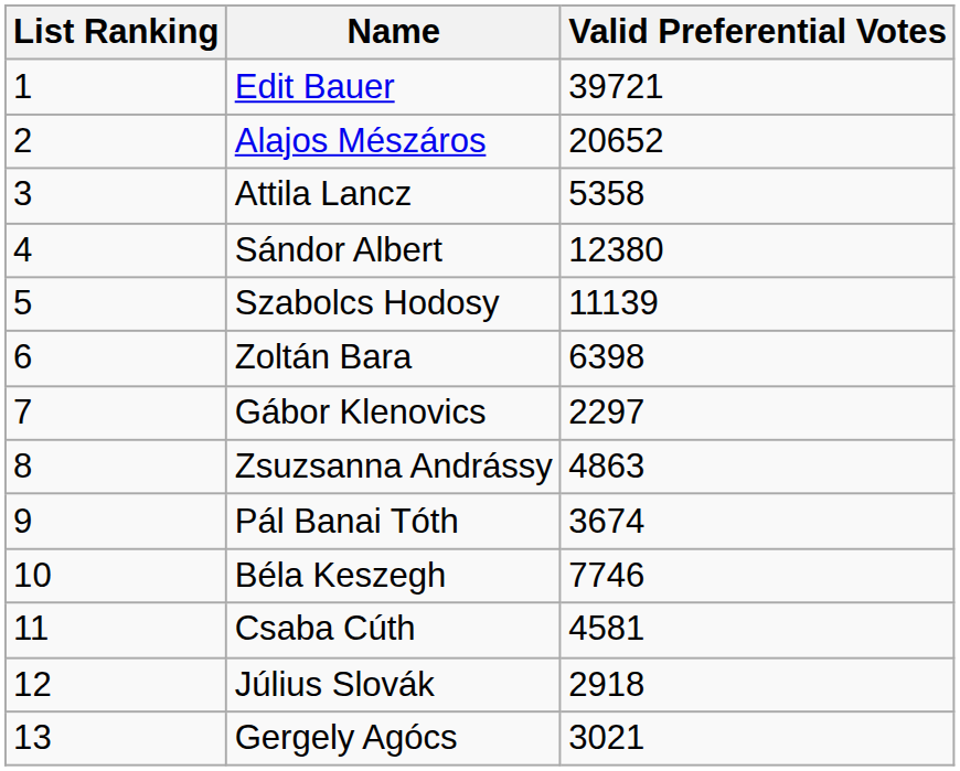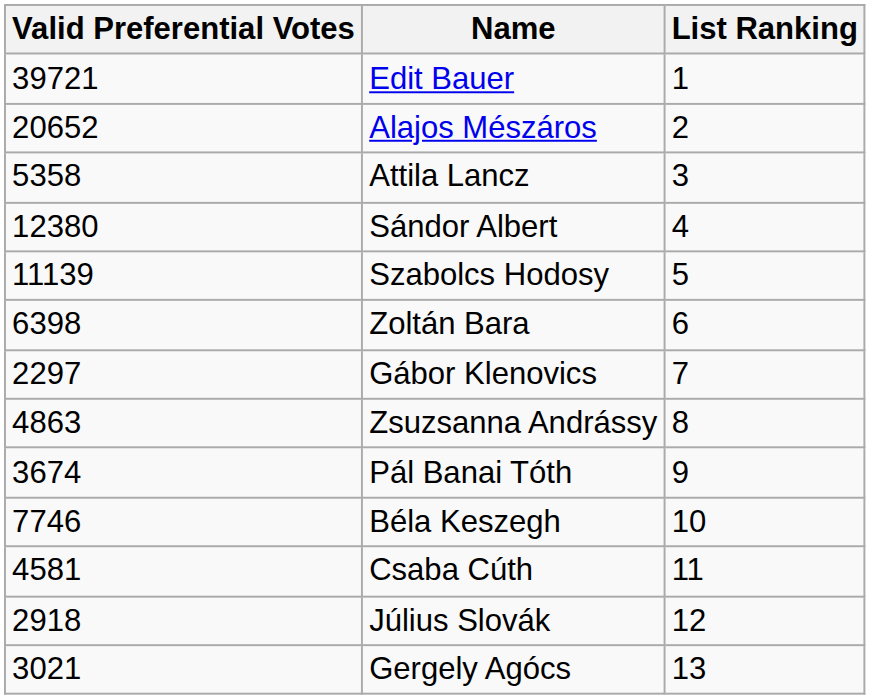 <table class="wikitable sortable">
 <tr class=>
+<th>Valid Preferential Votes</th>
+<th>Name</th>
 <th>List Ranking</th>
-<th>Name</th>
-<th>Valid Preferential Votes</th>
 </tr>
 <tr>
+<td>39721</td>
+<td><a href='#'>Edit Bauer</a></td>
 <td>1</td>
-<td><a href='#'>Edit Bauer</a></td>
-<td>39721</td>
 </tr>
 <tr>
+<td>20652</td>
+<td><a href='#'>Alajos Mészáros</a></td>
 <td>2</td>
-<td><a href='#'>Alajos Mészáros</a></td>
-<td>20652</td>
 </tr>
 <tr>
+<td>5358</td>
+<td>Attila Lancz</td>
 <td>3</td>
-<td>Attila Lancz</td>
-<td>5358</td>
 </tr>
 <tr>
+<td>12380</td>
+<td>Sándor Albert</td>
 <td>4</td>
-<td>Sándor Albert</td>
-<td>12380</td>
 </tr>
 <tr>
+<td>11139</td>
+<td>Szabolcs Hodosy</td>
 <td>5</td>
-<td>Szabolcs Hodosy</td>
-<td>11139</td>
 </tr>
 <tr>
+<td>6398</td>
+<td>Zoltán Bara</td>
 <td>6</td>
-<td>Zoltán Bara</td>
-<td>6398</td>
 </tr>
 <tr>
+<td>2297</td>
+<td>Gábor Klenovics</td>
 <td>7</td>
-<td>Gábor Klenovics</td>
-<td>2297</td>
 </tr>
 <tr>
+<td>4863</td>
+<td>Zsuzsanna Andrássy</td>
 <td>8</td>
-<td>Zsuzsanna Andrássy</td>
-<td>4863</td>
 </tr>
 <tr>
+<td>3674</td>
+<td>Pál Banai Tóth</td>
 <td>9</td>
-<td>Pál Banai Tóth</td>
-<td>3674</td>
 </tr>
 <tr>
+<td>7746</td>
+<td>Béla Keszegh</td>
 <td>10</td>
-<td>Béla Keszegh</td>
-<td>7746</td>
 </tr>
 <tr>
+<td>4581</td>
+<td>Csaba Cúth</td>
 <td>11</td>
-<td>Csaba Cúth</td>
-<td>4581</td>
 </tr>
 <tr>
+<td>2918</td>
+<td>Július Slovák</td>
 <td>12</td>
-<td>Július Slovák</td>
-<td>2918</td>
 </tr>
 <tr>
+<td>3021</td>
+<td>Gergely Agócs</td>
 <td>13</td>
-<td>Gergely Agócs</td>
-<td>3021</td>
 </tr>
 </table>
